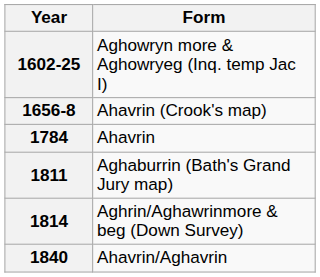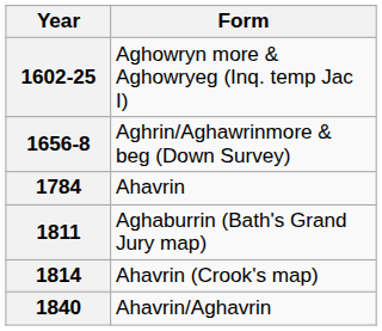 <table class="wikitable" style="margin:0 0 0 3em; border:1px solid darkgrey;">
 <tr>
 <th style="width:75px;">Year</th>
 <th style="width:200px;">Form</th>
 </tr>
 <tr>
 <th>1602-25</th>
 <td>Aghowryn more & Aghowryeg (Inq. temp Jac I)</td>
 </tr>
 <tr>
 <th>1656-8</th>
-<td>Ahavrin (Crook's map)</td>
+<td>Aghrin/Aghawrinmore & beg (Down Survey)</td>
 </tr>
 <tr>
 <th>1784</th>
 <td>Ahavrin</td>
 </tr>
 <tr>
 <th>1811</th>
 <td>Aghaburrin (Bath's Grand Jury map)</td>
 </tr>
 <tr>
 <th>1814</th>
-<td>Aghrin/Aghawrinmore & beg (Down Survey)</td>
+<td>Ahavrin (Crook's map)</td>
 </tr>
 <tr>
 <th>1840</th>
 <td>Ahavrin/Aghavrin</td>
 </tr>
 </table>
